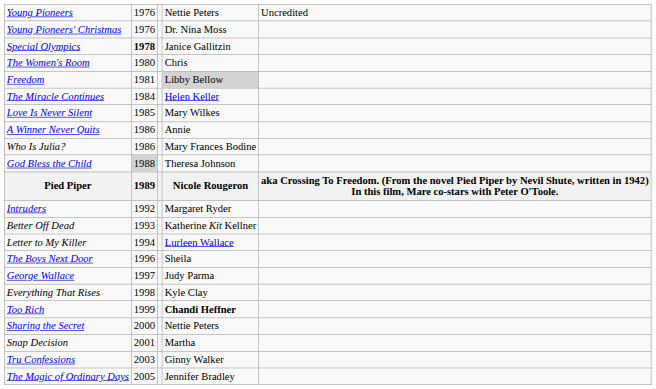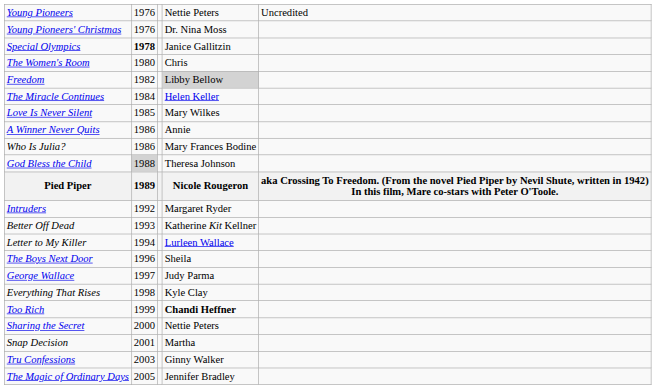 <table class="wikitable sortable">
 <tr>
 <td><em><a href='#'>Young Pioneers</a></em></td>
 <td>1976</td>
 <td></td>
 <td>Nettie Peters</td>
 <td>Uncredited</td>
 </tr>
 <tr>
 <td><em><a href='#'>Young Pioneers' Christmas</a></em></td>
 <td>1976</td>
 <td></td>
 <td>Dr. Nina Moss</td>
 <td></td>
 </tr>
 <tr>
 <td><em><a href='#'>Special Olympics</a></em></td>
 <td><strong>1978</strong></td>
 <td></td>
 <td>Janice Gallitzin</td>
 <td></td>
 </tr>
 <tr>
 <td><em><a href='#'>The Women's Room</a></em></td>
 <td>1980</td>
 <td></td>
 <td>Chris</td>
 <td></td>
 </tr>
 <tr>
 <td><em><a href='#'>Freedom</a></em></td>
-<td>1981</td>
+<td>1982</td>
 <td></td>
 <td style="background: lightgrey;">Libby Bellow</td>
 <td></td>
 </tr>
 <tr>
 <td><em><a href='#'>The Miracle Continues</a></em></td>
 <td>1984</td>
 <td></td>
 <td><a href='#'>Helen Keller</a></td>
 <td></td>
 </tr>
 <tr>
 <td><em><a href='#'>Love Is Never Silent</a></em></td>
 <td>1985</td>
 <td></td>
 <td>Mary Wilkes</td>
 <td></td>
 </tr>
 <tr>
 <td><em><a href='#'>A Winner Never Quits</a></em></td>
 <td>1986</td>
 <td></td>
 <td>Annie</td>
 <td></td>
 </tr>
 <tr>
 <td><em>Who Is Julia?</em></td>
 <td>1986</td>
 <td></td>
 <td>Mary Frances Bodine</td>
 <td></td>
 </tr>
 <tr>
 <td><em><a href='#'>God Bless the Child</a></em></td>
 <td style="background: lightgrey;">1988</td>
 <td></td>
 <td>Theresa Johnson</td>
 </tr>
 <tr>
 <th>Pied Piper</th>
 <th>1989</th>
 <th></th>
 <th>Nicole Rougeron</th>
 <th>aka Crossing To Freedom. (From the novel Pied Piper by Nevil Shute, written in 1942)<br>In this film, Mare co-stars with Peter O'Toole.</th>
 </tr>
 <tr>
 <td><em><a href='#'>Intruders</a></em></td>
 <td>1992</td>
 <td></td>
 <td>Margaret Ryder</td>
 <td></td>
 </tr>
 <tr>
 <td><em>Better Off Dead</em></td>
 <td>1993</td>
 <td></td>
 <td>Katherine <em>Kit</em> Kellner</td>
 <td></td>
 </tr>
 <tr>
 <td><em>Letter to My Killer</em></td>
 <td>1994</td>
 <td></td>
 <td><a href='#'>Lurleen Wallace</a></td>
 <td></td>
 </tr>
 <tr>
 <td><em><a href='#'>The Boys Next Door</a></em></td>
 <td>1996</td>
 <td></td>
 <td>Sheila</td>
 <td></td>
 </tr>
 <tr>
 <td><em><a href='#'>George Wallace</a></em></td>
 <td>1997</td>
 <td></td>
 <td>Judy Parma</td>
 <td></td>
 </tr>
 <tr>
 <td><em>Everything That Rises</em></td>
 <td>1998</td>
 <td></td>
 <td>Kyle Clay</td>
 <td></td>
 </tr>
 <tr>
 <td><em><a href='#'>Too Rich</a></em></td>
 <td>1999</td>
 <td></td>
 <td><strong>Chandi Heffner</strong></td>
 <td></td>
 </tr>
 <tr>
 <td><em><a href='#'>Sharing the Secret</a></em></td>
 <td>2000</td>
 <td></td>
 <td>Nettie Peters</td>
 <td></td>
 </tr>
 <tr>
 <td><em>Snap Decision</em></td>
 <td>2001</td>
 <td></td>
 <td>Martha</td>
 <td></td>
 </tr>
 <tr>
 <td><em><a href='#'>Tru Confessions</a></em></td>
 <td>2003</td>
 <td></td>
 <td>Ginny Walker</td>
 <td></td>
 </tr>
 <tr>
 <td><em><a href='#'>The Magic of Ordinary Days</a></em></td>
 <td>2005</td>
 <td></td>
 <td>Jennifer Bradley</td>
 <td></td>
 </tr>
 </table>
